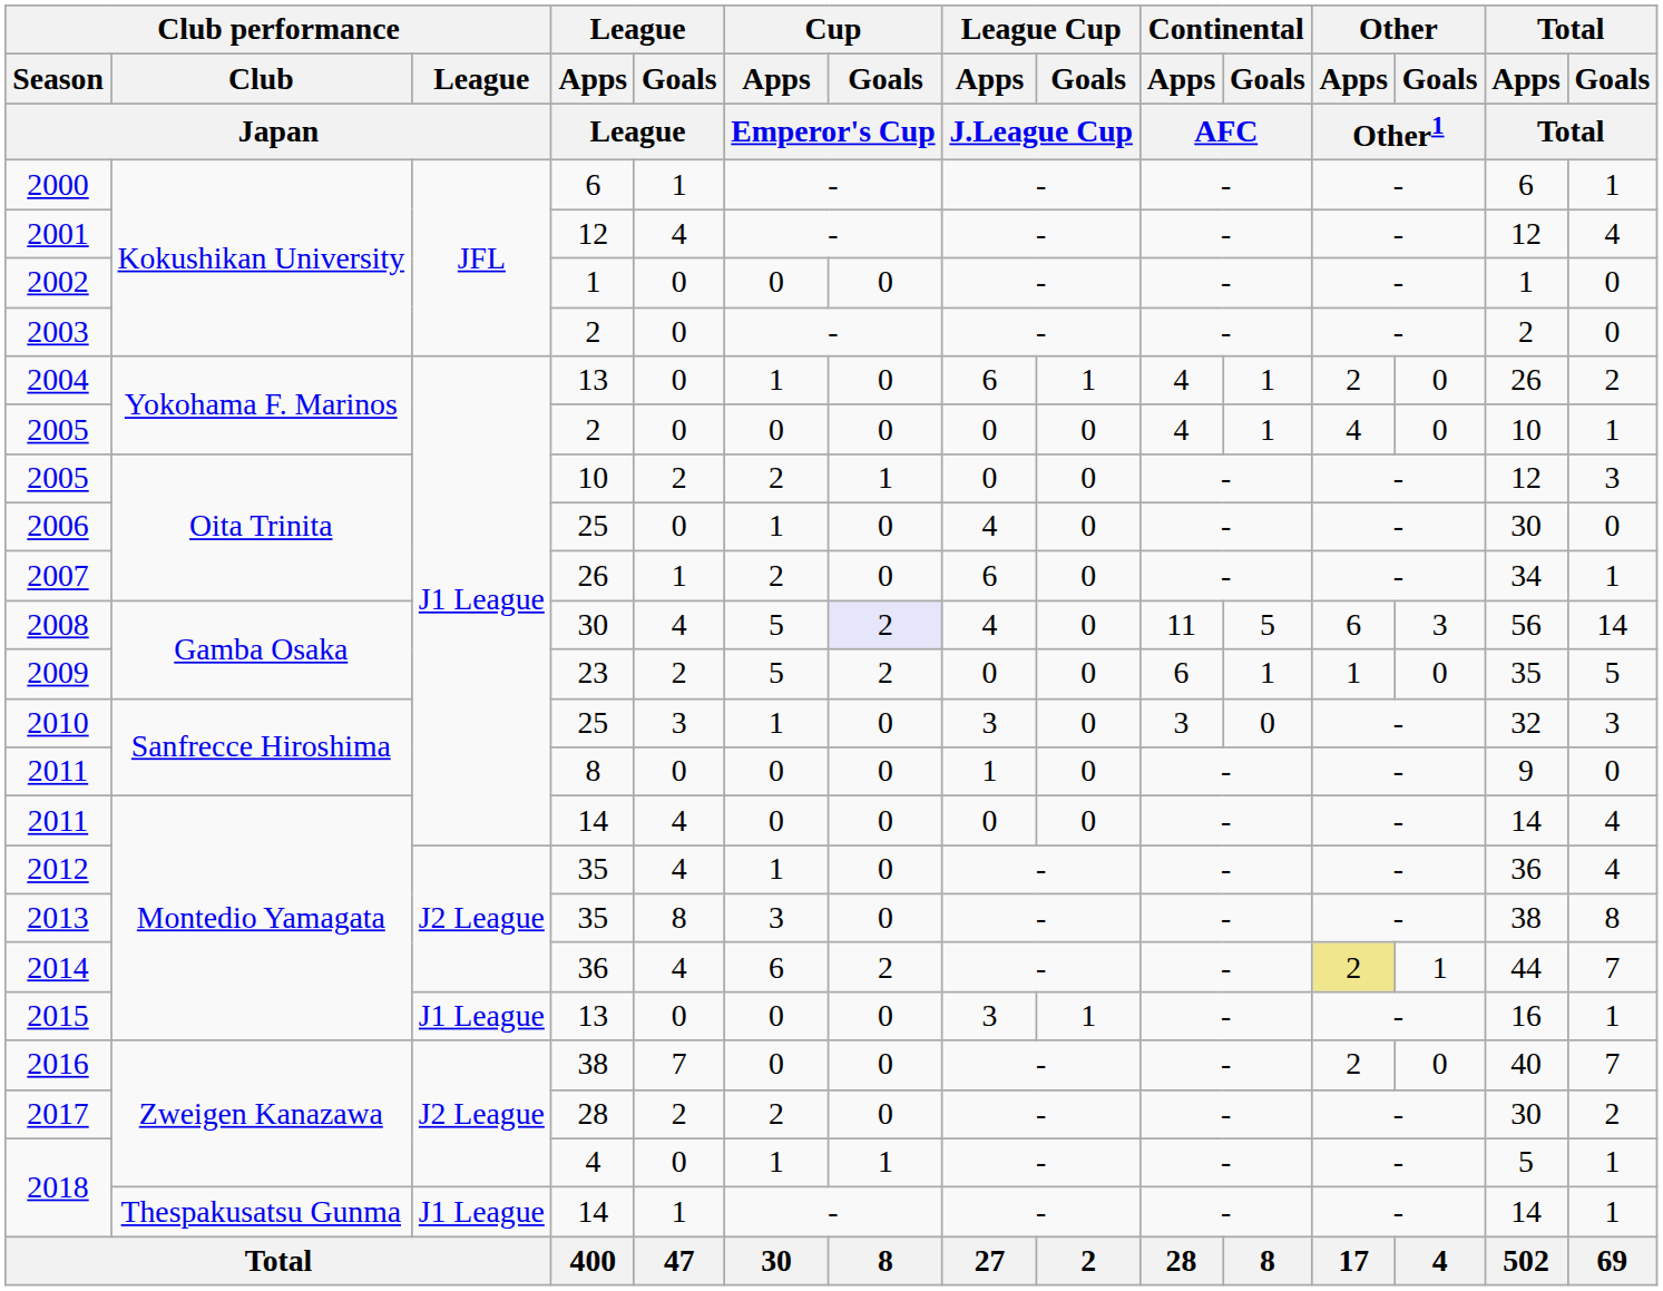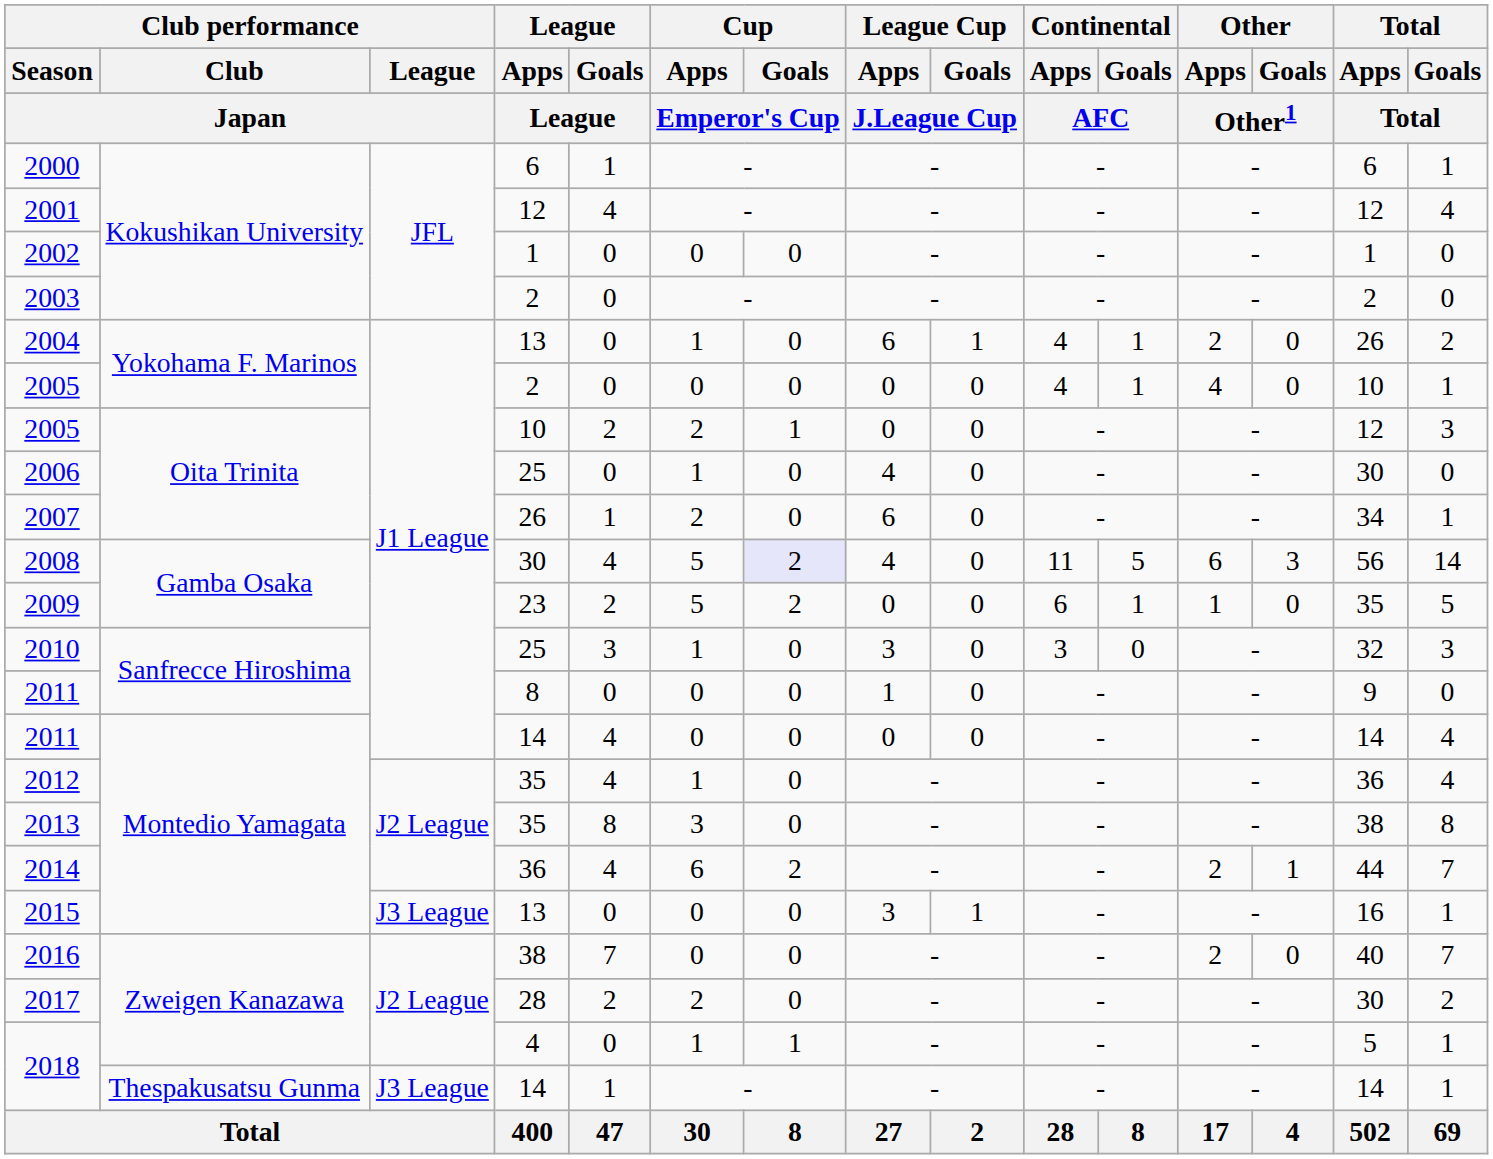 <table class="wikitable" style="text-align:center;">
 <tr>
 <th colspan=3>Club performance</th>
 <th colspan=2>League</th>
 <th colspan=2>Cup</th>
 <th colspan=2>League Cup</th>
 <th colspan=2>Continental</th>
 <th colspan=2>Other</th>
 <th colspan=2>Total</th>
 </tr>
 <tr>
 <th>Season</th>
 <th>Club</th>
 <th>League</th>
 <th>Apps</th>
 <th>Goals</th>
 <th>Apps</th>
 <th>Goals</th>
 <th>Apps</th>
 <th>Goals</th>
 <th>Apps</th>
 <th>Goals</th>
 <th>Apps</th>
 <th>Goals</th>
 <th>Apps</th>
 <th>Goals</th>
 </tr>
 <tr>
 <th colspan=3>Japan</th>
 <th colspan=2>League</th>
 <th colspan=2><a href='#'>Emperor's Cup</a></th>
 <th colspan=2><a href='#'>J.League Cup</a></th>
 <th colspan=2><a href='#'>AFC</a></th>
 <th colspan=2>Other<sup><a href='#'>1</a></sup></th>
 <th colspan=2>Total</th>
 </tr>
 <tr>
 <td><a href='#'>2000</a></td>
 <td rowspan="4"><a href='#'>Kokushikan University</a></td>
 <td rowspan="4"><a href='#'>JFL</a></td>
 <td>6</td>
 <td>1</td>
 <td colspan="2">-</td>
 <td colspan="2">-</td>
 <td colspan="2">-</td>
 <td colspan="2">-</td>
 <td>6</td>
 <td>1</td>
 </tr>
 <tr>
 <td><a href='#'>2001</a></td>
 <td>12</td>
 <td>4</td>
 <td colspan="2">-</td>
 <td colspan="2">-</td>
 <td colspan="2">-</td>
 <td colspan="2">-</td>
 <td>12</td>
 <td>4</td>
 </tr>
 <tr>
 <td><a href='#'>2002</a></td>
 <td>1</td>
 <td>0</td>
 <td>0</td>
 <td>0</td>
 <td colspan="2">-</td>
 <td colspan="2">-</td>
 <td colspan="2">-</td>
 <td>1</td>
 <td>0</td>
 </tr>
 <tr>
 <td><a href='#'>2003</a></td>
 <td>2</td>
 <td>0</td>
 <td colspan="2">-</td>
 <td colspan="2">-</td>
 <td colspan="2">-</td>
 <td colspan="2">-</td>
 <td>2</td>
 <td>0</td>
 </tr>
 <tr>
 <td><a href='#'>2004</a></td>
 <td rowspan="2"><a href='#'>Yokohama F. Marinos</a></td>
 <td rowspan="10"><a href='#'>J1 League</a></td>
 <td>13</td>
 <td>0</td>
 <td>1</td>
 <td>0</td>
 <td>6</td>
 <td>1</td>
 <td>4</td>
 <td>1</td>
 <td>2</td>
 <td>0</td>
 <td>26</td>
 <td>2</td>
 </tr>
 <tr>
 <td><a href='#'>2005</a></td>
 <td>2</td>
 <td>0</td>
 <td>0</td>
 <td>0</td>
 <td>0</td>
 <td>0</td>
 <td>4</td>
 <td>1</td>
 <td>4</td>
 <td>0</td>
 <td>10</td>
 <td>1</td>
 </tr>
 <tr>
 <td><a href='#'>2005</a></td>
 <td rowspan="3"><a href='#'>Oita Trinita</a></td>
 <td>10</td>
 <td>2</td>
 <td>2</td>
 <td>1</td>
 <td>0</td>
 <td>0</td>
 <td colspan="2">-</td>
 <td colspan="2">-</td>
 <td>12</td>
 <td>3</td>
 </tr>
 <tr>
 <td><a href='#'>2006</a></td>
 <td>25</td>
 <td>0</td>
 <td>1</td>
 <td>0</td>
 <td>4</td>
 <td>0</td>
 <td colspan="2">-</td>
 <td colspan="2">-</td>
 <td>30</td>
 <td>0</td>
 </tr>
 <tr>
 <td><a href='#'>2007</a></td>
 <td>26</td>
 <td>1</td>
 <td>2</td>
 <td>0</td>
 <td>6</td>
 <td>0</td>
 <td colspan="2">-</td>
 <td colspan="2">-</td>
 <td>34</td>
 <td>1</td>
 </tr>
 <tr>
 <td><a href='#'>2008</a></td>
 <td rowspan="2"><a href='#'>Gamba Osaka</a></td>
 <td>30</td>
 <td>4</td>
 <td>5</td>
 <td style="background: lavender;">2</td>
 <td>4</td>
 <td>0</td>
 <td>11</td>
 <td>5</td>
 <td>6</td>
 <td>3</td>
 <td>56</td>
 <td>14</td>
 </tr>
 <tr>
 <td><a href='#'>2009</a></td>
 <td>23</td>
 <td>2</td>
 <td>5</td>
 <td>2</td>
 <td>0</td>
 <td>0</td>
 <td>6</td>
 <td>1</td>
 <td>1</td>
 <td>0</td>
 <td>35</td>
 <td>5</td>
 </tr>
 <tr>
 <td><a href='#'>2010</a></td>
 <td rowspan="2"><a href='#'>Sanfrecce Hiroshima</a></td>
 <td>25</td>
 <td>3</td>
 <td>1</td>
 <td>0</td>
 <td>3</td>
 <td>0</td>
 <td>3</td>
 <td>0</td>
 <td colspan="2">-</td>
 <td>32</td>
 <td>3</td>
 </tr>
 <tr>
 <td><a href='#'>2011</a></td>
 <td>8</td>
 <td>0</td>
 <td>0</td>
 <td>0</td>
 <td>1</td>
 <td>0</td>
 <td colspan="2">-</td>
 <td colspan="2">-</td>
 <td>9</td>
 <td>0</td>
 </tr>
 <tr>
 <td><a href='#'>2011</a></td>
 <td rowspan="5"><a href='#'>Montedio Yamagata</a></td>
 <td>14</td>
 <td>4</td>
 <td>0</td>
 <td>0</td>
 <td>0</td>
 <td>0</td>
 <td colspan="2">-</td>
 <td colspan="2">-</td>
 <td>14</td>
 <td>4</td>
 </tr>
 <tr>
 <td><a href='#'>2012</a></td>
 <td rowspan="3"><a href='#'>J2 League</a></td>
 <td>35</td>
 <td>4</td>
 <td>1</td>
 <td>0</td>
 <td colspan="2">-</td>
 <td colspan="2">-</td>
 <td colspan="2">-</td>
 <td>36</td>
 <td>4</td>
 </tr>
 <tr>
 <td><a href='#'>2013</a></td>
 <td>35</td>
 <td>8</td>
 <td>3</td>
 <td>0</td>
 <td colspan="2">-</td>
 <td colspan="2">-</td>
 <td colspan="2">-</td>
 <td>38</td>
 <td>8</td>
 </tr>
 <tr>
 <td><a href='#'>2014</a></td>
 <td>36</td>
 <td>4</td>
 <td>6</td>
 <td>2</td>
 <td colspan="2">-</td>
 <td colspan="2">-</td>
-<td style="background: khaki;">2</td>
+<td>2</td>
 <td>1</td>
 <td>44</td>
 <td>7</td>
 </tr>
 <tr>
 <td><a href='#'>2015</a></td>
-<td><a href='#'>J1 League</a></td>
+<td><a href='#'>J3 League</a></td>
 <td>13</td>
 <td>0</td>
 <td>0</td>
 <td>0</td>
 <td>3</td>
 <td>1</td>
 <td colspan="2">-</td>
 <td colspan="2">-</td>
 <td>16</td>
 <td>1</td>
 </tr>
 <tr>
 <td><a href='#'>2016</a></td>
 <td rowspan="3"><a href='#'>Zweigen Kanazawa</a></td>
 <td rowspan="3"><a href='#'>J2 League</a></td>
 <td>38</td>
 <td>7</td>
 <td>0</td>
 <td>0</td>
 <td colspan="2">-</td>
 <td colspan="2">-</td>
 <td>2</td>
 <td>0</td>
 <td>40</td>
 <td>7</td>
 </tr>
 <tr>
 <td><a href='#'>2017</a></td>
 <td>28</td>
 <td>2</td>
 <td>2</td>
 <td>0</td>
 <td colspan="2">-</td>
 <td colspan="2">-</td>
 <td colspan="2">-</td>
 <td>30</td>
 <td>2</td>
 </tr>
 <tr>
 <td rowspan="2"><a href='#'>2018</a></td>
 <td>4</td>
 <td>0</td>
 <td>1</td>
 <td>1</td>
 <td colspan="2">-</td>
 <td colspan="2">-</td>
 <td colspan="2">-</td>
 <td>5</td>
 <td>1</td>
 </tr>
 <tr>
 <td><a href='#'>Thespakusatsu Gunma</a></td>
-<td><a href='#'>J1 League</a></td>
+<td><a href='#'>J3 League</a></td>
 <td>14</td>
 <td>1</td>
 <td colspan="2">-</td>
 <td colspan="2">-</td>
 <td colspan="2">-</td>
 <td colspan="2">-</td>
 <td>14</td>
 <td>1</td>
 </tr>
 <tr>
 <th colspan=3>Total</th>
 <th>400</th>
 <th>47</th>
 <th>30</th>
 <th>8</th>
 <th>27</th>
 <th>2</th>
 <th>28</th>
 <th>8</th>
 <th>17</th>
 <th>4</th>
 <th>502</th>
 <th>69</th>
 </tr>
 </table>
